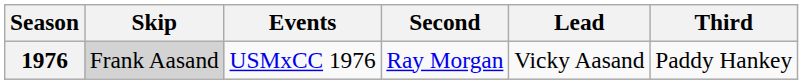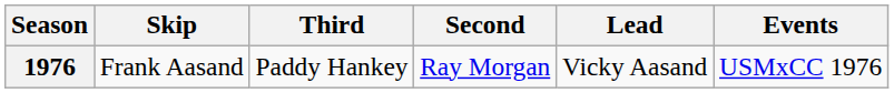 <table class="wikitable">
 <tr>
 <th scope="col">Season</th>
 <th scope="col">Skip</th>
-<th scope="col">Events</th>
+<th scope="col">Third</th>
 <th scope="col">Second</th>
 <th scope="col">Lead</th>
-<th scope="col">Third</th>
+<th scope="col">Events</th>
 </tr>
 <tr>
 <th scope="row">1976</th>
-<td style="background: lightgrey;">Frank Aasand</td>
-<td><a href='#'>USMxCC</a> 1976 </td>
+<td>Frank Aasand</td>
+<td>Paddy Hankey</td>
 <td><a href='#'>Ray Morgan</a></td>
 <td>Vicky Aasand</td>
-<td>Paddy Hankey</td>
+<td><a href='#'>USMxCC</a> 1976 </td>
 </tr>
 </table>
